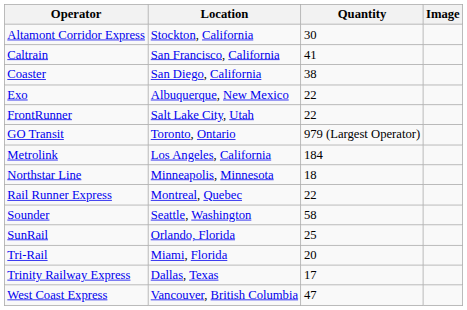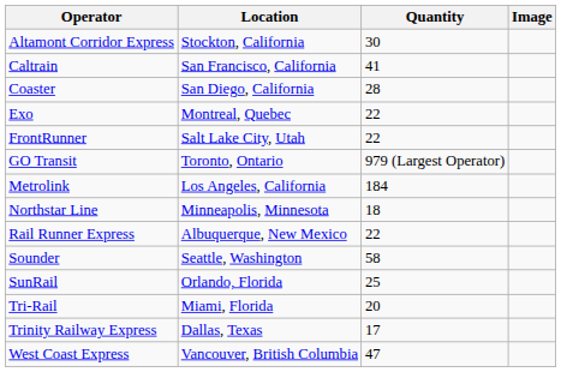 <table class="wikitable sortable">
 <tr>
 <th>Operator</th>
 <th>Location</th>
 <th>Quantity</th>
 <th>Image</th>
 </tr>
 <tr>
 <td><a href='#'>Altamont Corridor Express</a></td>
 <td><a href='#'>Stockton</a>, <a href='#'>California</a></td>
 <td>30</td>
 <td></td>
 </tr>
 <tr>
 <td><a href='#'>Caltrain</a></td>
 <td><a href='#'>San Francisco</a>, <a href='#'>California</a></td>
 <td>41</td>
 <td></td>
 </tr>
 <tr>
 <td><a href='#'>Coaster</a></td>
 <td><a href='#'>San Diego</a>, <a href='#'>California</a></td>
-<td>38</td>
+<td>28</td>
 <td></td>
 </tr>
 <tr>
 <td><a href='#'>Exo</a></td>
-<td><a href='#'>Albuquerque</a>, <a href='#'>New Mexico</a></td>
+<td><a href='#'>Montreal</a>, <a href='#'>Quebec</a></td>
 <td>22</td>
 <td></td>
 </tr>
 <tr>
 <td><a href='#'>FrontRunner</a></td>
 <td><a href='#'>Salt Lake City</a>, <a href='#'>Utah</a></td>
 <td>22</td>
 <td></td>
 </tr>
 <tr>
 <td><a href='#'>GO Transit</a></td>
 <td><a href='#'>Toronto</a>, <a href='#'>Ontario</a></td>
 <td>979 (Largest Operator)</td>
 <td></td>
 </tr>
 <tr>
 <td><a href='#'>Metrolink</a></td>
 <td><a href='#'>Los Angeles</a>, <a href='#'>California</a></td>
 <td>184</td>
 <td></td>
 </tr>
 <tr>
 <td><a href='#'>Northstar Line</a></td>
 <td><a href='#'>Minneapolis</a>, <a href='#'>Minnesota</a></td>
 <td>18</td>
 <td></td>
 </tr>
 <tr>
 <td><a href='#'>Rail Runner Express</a></td>
-<td><a href='#'>Montreal</a>, <a href='#'>Quebec</a></td>
+<td><a href='#'>Albuquerque</a>, <a href='#'>New Mexico</a></td>
 <td>22</td>
 <td></td>
 </tr>
 <tr>
 <td><a href='#'>Sounder</a></td>
 <td><a href='#'>Seattle</a>, <a href='#'>Washington</a></td>
 <td>58</td>
 <td></td>
 </tr>
 <tr>
 <td><a href='#'>SunRail</a></td>
 <td><a href='#'>Orlando, Florida</a></td>
 <td>25</td>
 <td></td>
 </tr>
 <tr>
 <td><a href='#'>Tri-Rail</a></td>
 <td><a href='#'>Miami</a>, <a href='#'>Florida</a></td>
 <td>20</td>
 <td></td>
 </tr>
 <tr>
 <td><a href='#'>Trinity Railway Express</a></td>
 <td><a href='#'>Dallas</a>, <a href='#'>Texas</a></td>
 <td>17</td>
 <td></td>
 </tr>
 <tr>
 <td><a href='#'>West Coast Express</a></td>
 <td><a href='#'>Vancouver</a>, <a href='#'>British Columbia</a></td>
 <td>47</td>
 <td></td>
 </tr>
 </table>
